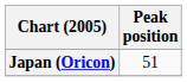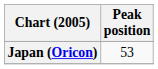 <table class="wikitable sortable plainrowheaders" style="text-align:center">
 <tr>
 <th scope="col">Chart (2005)</th>
 <th scope="col">Peak<br>position</th>
 </tr>
 <tr>
 </tr>
 <tr>
 </tr>
 <tr>
 <th scope="row">Japan (<a href='#'>Oricon</a>)</th>
-<td align="center">51</td>
+<td align="center">53</td>
 </tr>
 <tr>
 </tr>
 </table>
